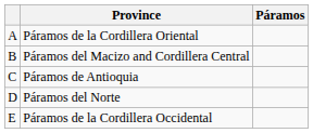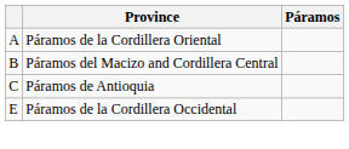 <table class=wikitable>
 <tr>
 <th></th>
 <th>Province</th>
 <th>Páramos</th>
 </tr>
 <tr>
 <td>A</td>
 <td>Páramos de la Cordillera Oriental</td>
 <td></td>
 </tr>
 <tr>
 <td>B</td>
 <td>Páramos del Macizo and Cordillera Central</td>
 <td></td>
 </tr>
 <tr>
 <td>C</td>
 <td>Páramos de Antioquia</td>
 <td></td>
 </tr>
 <tr>
-<td>D</td>
-<td>Páramos del Norte</td>
-<td></td>
-</tr>
-<tr>
 <td>E</td>
 <td>Páramos de la Cordillera Occidental</td>
 <td></td>
 </tr>
 </table>
